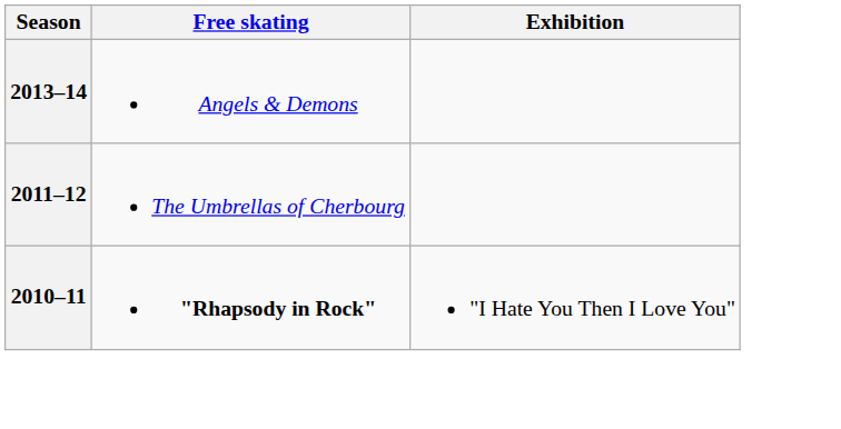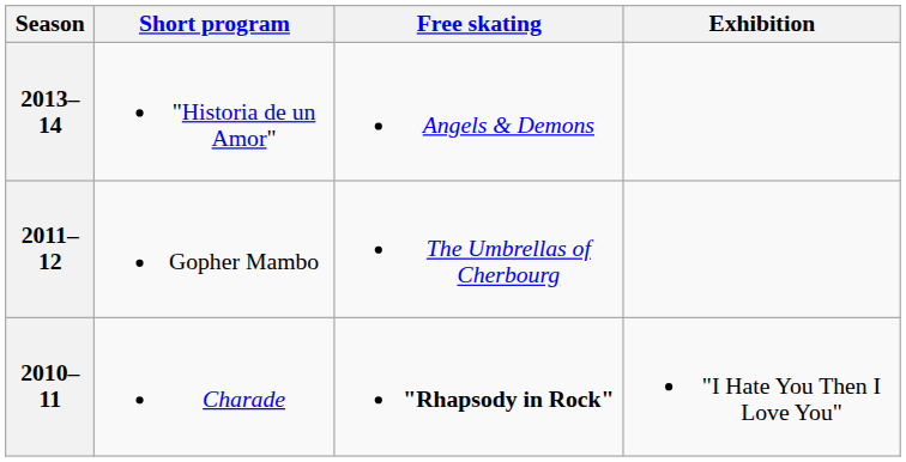 <table class="wikitable" style="text-align:center">
 <tr>
 <th>Season</th>
+<th><a href='#'>Short program</a></th>
 <th><a href='#'>Free skating</a></th>
 <th>Exhibition</th>
 </tr>
 <tr>
 <th>2013–14</th>
+<td><br><ul><li>"<a href='#'>Historia de un Amor</a>" <br></li></ul></td>
 <td><br><ul><li><em><a href='#'>Angels & Demons</a></em> <br></li></ul></td>
 <td></td>
 </tr>
 <tr>
 <th>2011–12 <br> </th>
+<td><br><ul><li>Gopher Mambo</li></ul></td>
 <td><br><ul><li><em><a href='#'>The Umbrellas of Cherbourg</a></em> <br></li></ul></td>
 <td></td>
 </tr>
 <tr>
 <th>2010–11 <br> </th>
+<td><br><ul><li><em><a href='#'>Charade</a></em> <br></li></ul></td>
 <td><strong><br><ul><li>"Rhapsody in Rock" <br></li></ul></strong></td>
 <td><br><ul><li>"I Hate You Then I Love You" <br></li></ul></td>
 </tr>
 </table>
